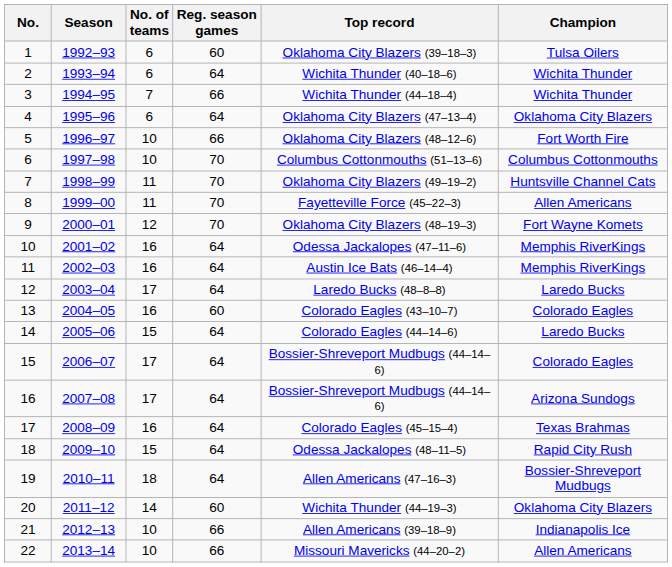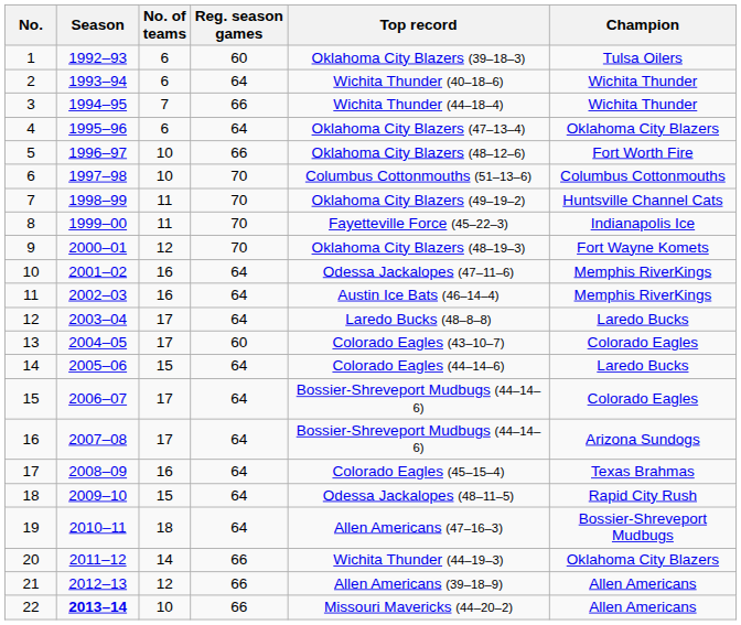 <table class="wikitable" style="text-align:center;">
 <tr>
 <th style="width:3em">No.</th>
 <th style="width:5em">Season</th>
 <th style="width:3em">No. of<br>teams</th>
 <th style="width:6em">Reg. season<br>games</th>
 <th style="width:17em">Top record</th>
 <th style="width:12em">Champion</th>
 </tr>
 <tr>
 <td>1</td>
 <td><a href='#'>1992–93</a></td>
 <td>6</td>
 <td>60</td>
 <td><a href='#'>Oklahoma City Blazers</a> <small>(39–18–3)</small></td>
 <td><a href='#'>Tulsa Oilers</a></td>
 </tr>
 <tr>
 <td>2</td>
 <td><a href='#'>1993–94</a></td>
 <td>6</td>
 <td>64</td>
 <td><a href='#'>Wichita Thunder</a> <small>(40–18–6)</small></td>
 <td><a href='#'>Wichita Thunder</a></td>
 </tr>
 <tr>
 <td>3</td>
 <td><a href='#'>1994–95</a></td>
 <td>7</td>
 <td>66</td>
 <td><a href='#'>Wichita Thunder</a> <small>(44–18–4)</small></td>
 <td><a href='#'>Wichita Thunder</a></td>
 </tr>
 <tr>
 <td>4</td>
 <td><a href='#'>1995–96</a></td>
 <td>6</td>
 <td>64</td>
 <td><a href='#'>Oklahoma City Blazers</a> <small>(47–13–4)</small></td>
 <td><a href='#'>Oklahoma City Blazers</a></td>
 </tr>
 <tr>
 <td>5</td>
 <td><a href='#'>1996–97</a></td>
 <td>10</td>
 <td>66</td>
 <td><a href='#'>Oklahoma City Blazers</a> <small>(48–12–6)</small></td>
 <td><a href='#'>Fort Worth Fire</a></td>
 </tr>
 <tr>
 <td>6</td>
 <td><a href='#'>1997–98</a></td>
 <td>10</td>
 <td>70</td>
 <td><a href='#'>Columbus Cottonmouths</a> <small>(51–13–6)</small></td>
 <td><a href='#'>Columbus Cottonmouths</a></td>
 </tr>
 <tr>
 <td>7</td>
 <td><a href='#'>1998–99</a></td>
 <td>11</td>
 <td>70</td>
 <td><a href='#'>Oklahoma City Blazers</a> <small>(49–19–2)</small></td>
 <td><a href='#'>Huntsville Channel Cats</a></td>
 </tr>
 <tr>
 <td>8</td>
 <td><a href='#'>1999–00</a></td>
 <td>11</td>
 <td>70</td>
 <td><a href='#'>Fayetteville Force</a> <small>(45–22–3)</small></td>
-<td><a href='#'>Allen Americans</a></td>
+<td><a href='#'>Indianapolis Ice</a></td>
 </tr>
 <tr>
 <td>9</td>
 <td><a href='#'>2000–01</a></td>
 <td>12</td>
 <td>70</td>
 <td><a href='#'>Oklahoma City Blazers</a> <small>(48–19–3)</small></td>
 <td><a href='#'>Fort Wayne Komets</a></td>
 </tr>
 <tr>
 <td>10</td>
 <td><a href='#'>2001–02</a></td>
 <td>16</td>
 <td>64</td>
 <td><a href='#'>Odessa Jackalopes</a> <small>(47–11–6)</small></td>
 <td><a href='#'>Memphis RiverKings</a></td>
 </tr>
 <tr>
 <td>11</td>
 <td><a href='#'>2002–03</a></td>
 <td>16</td>
 <td>64</td>
 <td><a href='#'>Austin Ice Bats</a> <small>(46–14–4)</small></td>
 <td><a href='#'>Memphis RiverKings</a></td>
 </tr>
 <tr>
 <td>12</td>
 <td><a href='#'>2003–04</a></td>
 <td>17</td>
 <td>64</td>
 <td><a href='#'>Laredo Bucks</a> <small>(48–8–8)</small></td>
 <td><a href='#'>Laredo Bucks</a></td>
 </tr>
 <tr>
 <td>13</td>
 <td><a href='#'>2004–05</a></td>
-<td>16</td>
+<td>17</td>
 <td>60</td>
 <td><a href='#'>Colorado Eagles</a> <small>(43–10–7)</small></td>
 <td><a href='#'>Colorado Eagles</a></td>
 </tr>
 <tr>
 <td>14</td>
 <td><a href='#'>2005–06</a></td>
 <td>15</td>
 <td>64</td>
 <td><a href='#'>Colorado Eagles</a> <small>(44–14–6)</small></td>
 <td><a href='#'>Laredo Bucks</a></td>
 </tr>
 <tr>
 <td>15</td>
 <td><a href='#'>2006–07</a></td>
 <td>17</td>
 <td>64</td>
 <td><a href='#'>Bossier-Shreveport Mudbugs</a> <small>(44–14–6)</small></td>
 <td><a href='#'>Colorado Eagles</a></td>
 </tr>
 <tr>
 <td>16</td>
 <td><a href='#'>2007–08</a></td>
 <td>17</td>
 <td>64</td>
 <td><a href='#'>Bossier-Shreveport Mudbugs</a> <small>(44–14–6)</small></td>
 <td><a href='#'>Arizona Sundogs</a></td>
 </tr>
 <tr>
 <td>17</td>
 <td><a href='#'>2008–09</a></td>
 <td>16</td>
 <td>64</td>
 <td><a href='#'>Colorado Eagles</a> <small>(45–15–4)</small></td>
 <td><a href='#'>Texas Brahmas</a></td>
 </tr>
 <tr>
 <td>18</td>
 <td><a href='#'>2009–10</a></td>
 <td>15</td>
 <td>64</td>
 <td><a href='#'>Odessa Jackalopes</a> <small>(48–11–5)</small></td>
 <td><a href='#'>Rapid City Rush</a></td>
 </tr>
 <tr>
 <td>19</td>
 <td><a href='#'>2010–11</a></td>
 <td>18</td>
 <td>64</td>
 <td><a href='#'>Allen Americans</a> <small>(47–16–3)</small></td>
 <td><a href='#'>Bossier-Shreveport Mudbugs</a></td>
 </tr>
 <tr>
 <td>20</td>
 <td><a href='#'>2011–12</a></td>
 <td>14</td>
-<td>60</td>
+<td>66</td>
 <td><a href='#'>Wichita Thunder</a> <small>(44–19–3)</small></td>
 <td><a href='#'>Oklahoma City Blazers</a></td>
 </tr>
 <tr>
 <td>21</td>
 <td><a href='#'>2012–13</a></td>
-<td>10</td>
+<td>12</td>
 <td>66</td>
 <td><a href='#'>Allen Americans</a> <small>(39–18–9)</small></td>
-<td><a href='#'>Indianapolis Ice</a></td>
+<td><a href='#'>Allen Americans</a></td>
 </tr>
 <tr>
 <td>22</td>
-<td><a href='#'>2013–14</a></td>
+<td><strong><a href='#'>2013–14</a></strong></td>
 <td>10</td>
 <td>66</td>
 <td><a href='#'>Missouri Mavericks</a> <small>(44–20–2)</small></td>
 <td><a href='#'>Allen Americans</a></td>
 </tr>
 </table>
